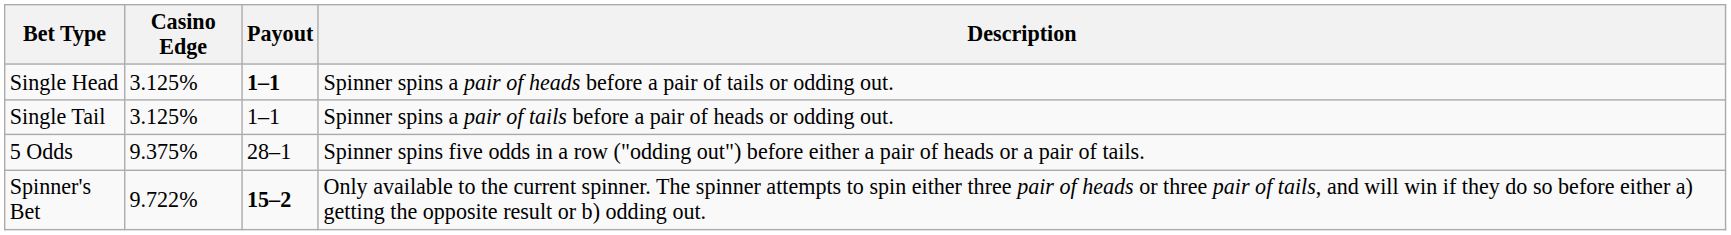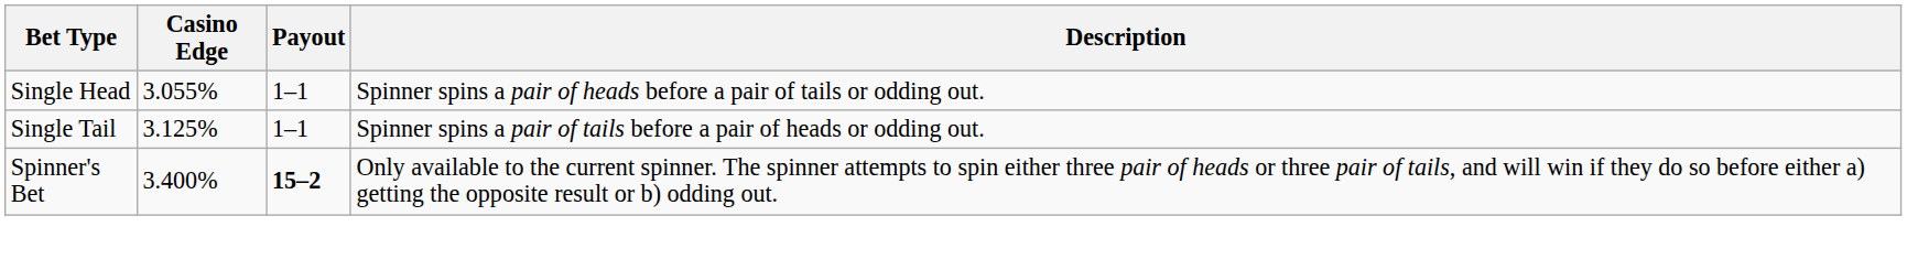 <table class="wikitable">
 <tr>
 <th>Bet Type</th>
 <th>Casino Edge</th>
 <th>Payout</th>
 <th>Description</th>
 </tr>
 <tr>
 <td>Single Head</td>
-<td>3.125%</td>
-<td><strong>1–1</strong></td>
+<td>3.055%</td>
+<td>1–1</td>
 <td>Spinner spins a <em>pair of heads</em> before a pair of tails or odding out.</td>
 </tr>
 <tr>
 <td>Single Tail</td>
 <td>3.125%</td>
 <td>1–1</td>
 <td>Spinner spins a <em>pair of tails</em> before a pair of heads or odding out.</td>
 </tr>
 <tr>
-<td>5 Odds</td>
-<td>9.375%</td>
-<td>28–1</td>
-<td>Spinner spins five odds in a row ("odding out") before either a pair of heads or a pair of tails.</td>
-</tr>
-<tr>
 <td>Spinner's Bet</td>
-<td>9.722%</td>
+<td>3.400%</td>
 <td><strong>15–2</strong></td>
 <td>Only available to the current spinner. The spinner attempts to spin either three <em>pair of heads</em> or three <em>pair of tails</em>, and will win if they do so before either a) getting the opposite result or b) odding out.</td>
 </tr>
 </table>
